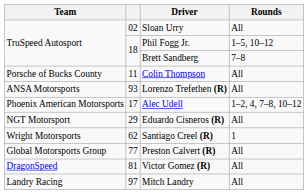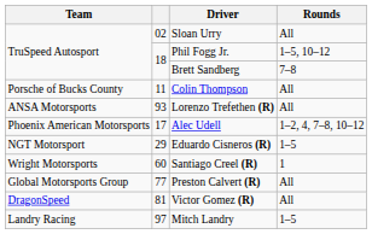 <table class="wikitable" style="font-size: 90%; max-width: 950px">
 <tr>
 <th>Team</th>
 <th></th>
 <th>Driver</th>
 <th>Rounds</th>
 </tr>
 <tr>
 <td rowspan=3> TruSpeed Autosport</td>
 <td align=center>02</td>
 <td> Sloan Urry</td>
 <td>All</td>
 </tr>
 <tr>
 <td rowspan=2 align=center>18</td>
 <td> Phil Fogg Jr.</td>
 <td>1–5, 10–12</td>
 </tr>
 <tr>
 <td> Brett Sandberg</td>
 <td>7–8</td>
 </tr>
 <tr>
 <td> Porsche of Bucks County</td>
 <td align=center>11</td>
 <td> <a href='#'>Colin Thompson</a></td>
 <td>All</td>
 </tr>
 <tr>
 <td> ANSA Motorsports</td>
 <td align=center>93</td>
 <td> Lorenzo Trefethen <strong>(R)</strong></td>
 <td>All</td>
 </tr>
 <tr>
 <td> Phoenix American Motorsports</td>
 <td align=center>17</td>
 <td> <a href='#'>Alec Udell</a></td>
 <td>1–2, 4, 7–8, 10–12</td>
 </tr>
 <tr>
 <td> NGT Motorsport</td>
 <td align=center>29</td>
 <td> Eduardo Cisneros <strong>(R)</strong></td>
-<td>All</td>
+<td>1–5</td>
 </tr>
 <tr>
 <td> Wright Motorsports</td>
-<td align=center>62</td>
+<td align=center>60</td>
 <td> Santiago Creel <strong>(R)</strong></td>
 <td>1</td>
 </tr>
 <tr>
 <td> Global Motorsports Group</td>
 <td align=center>77</td>
 <td> Preston Calvert <strong>(R)</strong></td>
 <td>All</td>
 </tr>
 <tr>
 <td> <a href='#'>DragonSpeed</a></td>
 <td align=center>81</td>
 <td> Victor Gomez <strong>(R)</strong></td>
 <td>All</td>
 </tr>
 <tr>
 <td> Landry Racing</td>
 <td align=center>97</td>
 <td> Mitch Landry</td>
-<td>All</td>
+<td>1–5</td>
 </tr>
 </table>
